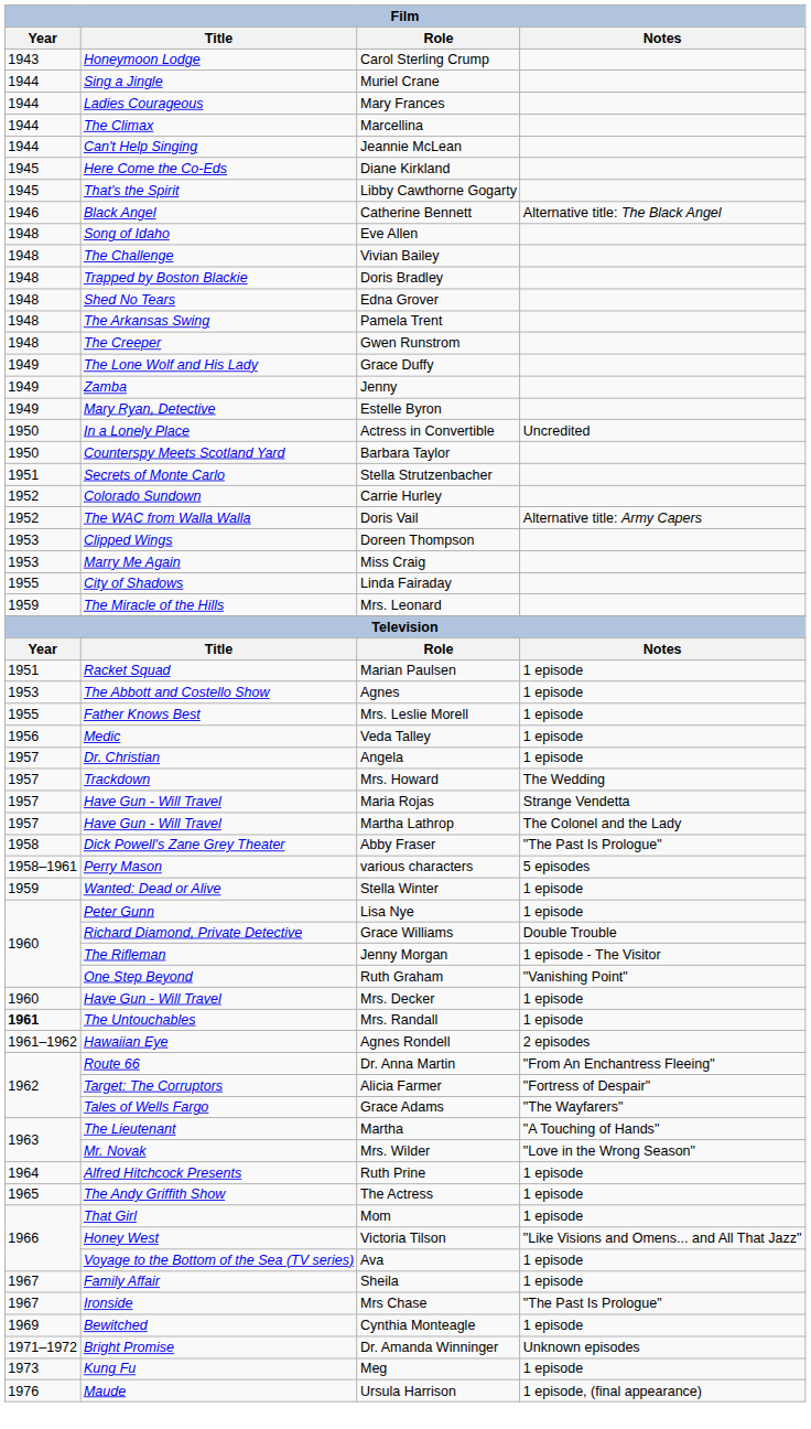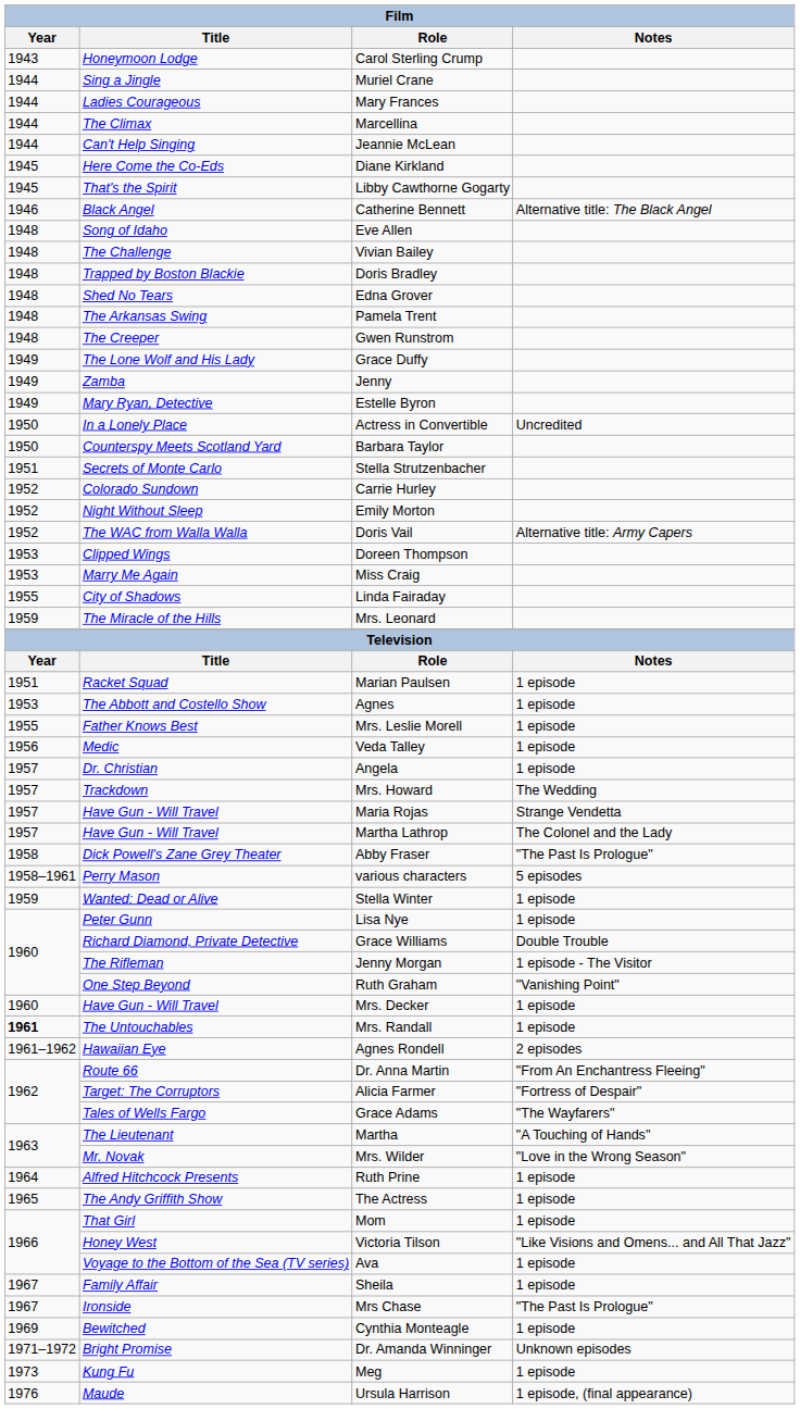 <table class="wikitable" style="font-size: 90%;">
 <tr>
 <th colspan="4" style="background: LightSteelBlue;">Film</th>
 </tr>
 <tr>
 <th>Year</th>
 <th>Title</th>
 <th>Role</th>
 <th>Notes</th>
 </tr>
 <tr>
 <td>1943</td>
 <td><em><a href='#'>Honeymoon Lodge</a></em></td>
 <td>Carol Sterling Crump</td>
 <td></td>
 </tr>
 <tr>
 <td>1944</td>
 <td><em><a href='#'>Sing a Jingle</a></em></td>
 <td>Muriel Crane</td>
 <td></td>
 </tr>
 <tr>
 <td>1944</td>
 <td><em><a href='#'>Ladies Courageous</a></em></td>
 <td>Mary Frances</td>
 <td></td>
 </tr>
 <tr>
 <td>1944</td>
 <td><em><a href='#'>The Climax</a></em></td>
 <td>Marcellina</td>
 <td></td>
 </tr>
 <tr>
 <td>1944</td>
 <td><em><a href='#'>Can't Help Singing</a></em></td>
 <td>Jeannie McLean</td>
 <td></td>
 </tr>
 <tr>
 <td>1945</td>
 <td><em><a href='#'>Here Come the Co-Eds</a></em></td>
 <td>Diane Kirkland</td>
 <td></td>
 </tr>
 <tr>
 <td>1945</td>
 <td><em><a href='#'>That's the Spirit</a></em></td>
 <td>Libby Cawthorne Gogarty</td>
 <td></td>
 </tr>
 <tr>
 <td>1946</td>
 <td><em><a href='#'>Black Angel</a></em></td>
 <td>Catherine Bennett</td>
 <td>Alternative title: <em>The Black Angel</em></td>
 </tr>
 <tr>
 <td>1948</td>
 <td><em><a href='#'>Song of Idaho</a></em></td>
 <td>Eve Allen</td>
 <td></td>
 </tr>
 <tr>
 <td>1948</td>
 <td><em><a href='#'>The Challenge</a></em></td>
 <td>Vivian Bailey</td>
 <td></td>
 </tr>
 <tr>
 <td>1948</td>
 <td><em><a href='#'>Trapped by Boston Blackie</a></em></td>
 <td>Doris Bradley</td>
 <td></td>
 </tr>
 <tr>
 <td>1948</td>
 <td><em><a href='#'>Shed No Tears</a></em></td>
 <td>Edna Grover</td>
 <td></td>
 </tr>
 <tr>
 <td>1948</td>
 <td><em><a href='#'>The Arkansas Swing</a></em></td>
 <td>Pamela Trent</td>
 <td></td>
 </tr>
 <tr>
 <td>1948</td>
 <td><em><a href='#'>The Creeper</a></em></td>
 <td>Gwen Runstrom</td>
 <td></td>
 </tr>
 <tr>
 <td>1949</td>
 <td><em><a href='#'>The Lone Wolf and His Lady</a></em></td>
 <td>Grace Duffy</td>
 <td></td>
 </tr>
 <tr>
 <td>1949</td>
 <td><em><a href='#'>Zamba</a></em></td>
 <td>Jenny</td>
 <td></td>
 </tr>
 <tr>
 <td>1949</td>
 <td><em><a href='#'>Mary Ryan, Detective</a></em></td>
 <td>Estelle Byron</td>
 <td></td>
 </tr>
 <tr>
 <td>1950</td>
 <td><em><a href='#'>In a Lonely Place</a></em></td>
 <td>Actress in Convertible</td>
 <td>Uncredited</td>
 </tr>
 <tr>
 <td>1950</td>
 <td><em><a href='#'>Counterspy Meets Scotland Yard</a></em></td>
 <td>Barbara Taylor</td>
 <td></td>
 </tr>
 <tr>
 <td>1951</td>
 <td><em><a href='#'>Secrets of Monte Carlo</a></em></td>
 <td>Stella Strutzenbacher</td>
 <td></td>
 </tr>
 <tr>
 <td>1952</td>
 <td><em><a href='#'>Colorado Sundown</a></em></td>
 <td>Carrie Hurley</td>
+<td></td>
+</tr>
+<tr>
+<td>1952</td>
+<td><em><a href='#'>Night Without Sleep</a></em></td>
+<td>Emily Morton</td>
 <td></td>
 </tr>
 <tr>
 <td>1952</td>
 <td><em><a href='#'>The WAC from Walla Walla</a></em></td>
 <td>Doris Vail</td>
 <td>Alternative title: <em>Army Capers</em></td>
 </tr>
 <tr>
 <td>1953</td>
 <td><em><a href='#'>Clipped Wings</a></em></td>
 <td>Doreen Thompson</td>
 <td></td>
 </tr>
 <tr>
 <td>1953</td>
 <td><em><a href='#'>Marry Me Again</a></em></td>
 <td>Miss Craig</td>
 <td></td>
 </tr>
 <tr>
 <td>1955</td>
 <td><em><a href='#'>City of Shadows</a></em></td>
 <td>Linda Fairaday</td>
 <td></td>
 </tr>
 <tr>
 <td>1959</td>
 <td><em><a href='#'>The Miracle of the Hills</a></em></td>
 <td>Mrs. Leonard</td>
 <td></td>
 </tr>
 <tr>
 </tr>
 <tr>
 <th colspan="4" style="background: LightSteelBlue;">Television</th>
 </tr>
 <tr>
 <th>Year</th>
 <th>Title</th>
 <th>Role</th>
 <th>Notes</th>
 </tr>
 <tr>
 <td>1951</td>
 <td><em><a href='#'>Racket Squad</a></em></td>
 <td>Marian Paulsen</td>
 <td>1 episode</td>
 </tr>
 <tr>
 <td>1953</td>
 <td><em><a href='#'>The Abbott and Costello Show</a></em></td>
 <td>Agnes</td>
 <td>1 episode</td>
 </tr>
 <tr>
 <td>1955</td>
 <td><em><a href='#'>Father Knows Best</a></em></td>
 <td>Mrs. Leslie Morell</td>
 <td>1 episode</td>
 </tr>
 <tr>
 <td>1956</td>
 <td><em><a href='#'>Medic</a></em></td>
 <td>Veda Talley</td>
 <td>1 episode</td>
 </tr>
 <tr>
 <td>1957</td>
 <td><em><a href='#'>Dr. Christian</a></em></td>
 <td>Angela</td>
 <td>1 episode</td>
 </tr>
 <tr>
 <td>1957</td>
 <td><em><a href='#'>Trackdown</a></em></td>
 <td>Mrs. Howard</td>
 <td>The Wedding</td>
 </tr>
 <tr>
 <td>1957</td>
 <td><em><a href='#'>Have Gun - Will Travel</a></em></td>
 <td>Maria Rojas</td>
 <td>Strange Vendetta</td>
 </tr>
 <tr>
 <td>1957</td>
 <td><em><a href='#'>Have Gun - Will Travel</a></em></td>
 <td>Martha Lathrop</td>
 <td>The Colonel and the Lady</td>
 </tr>
 <tr>
 <td>1958</td>
 <td><em><a href='#'>Dick Powell's Zane Grey Theater</a></em></td>
 <td>Abby Fraser</td>
 <td>"The Past Is Prologue"</td>
 </tr>
 <tr>
 <td>1958–1961</td>
 <td><em><a href='#'>Perry Mason</a></em></td>
 <td>various characters</td>
 <td>5 episodes</td>
 </tr>
 <tr>
 <td>1959</td>
 <td><em><a href='#'>Wanted: Dead or Alive</a></em></td>
 <td>Stella Winter</td>
 <td>1 episode</td>
 </tr>
 <tr>
 <td rowspan=4>1960</td>
 <td><em><a href='#'>Peter Gunn</a></em></td>
 <td>Lisa Nye</td>
 <td>1 episode</td>
 </tr>
 <tr>
 <td><em><a href='#'>Richard Diamond, Private Detective</a></em></td>
 <td>Grace Williams</td>
 <td>Double Trouble</td>
 </tr>
 <tr>
 <td><em><a href='#'>The Rifleman</a></em></td>
 <td>Jenny Morgan</td>
 <td>1 episode - The Visitor</td>
 </tr>
 <tr>
 <td><em><a href='#'>One Step Beyond</a></em></td>
 <td>Ruth Graham</td>
 <td>"Vanishing Point"</td>
 </tr>
 <tr>
 <td>1960</td>
 <td><em><a href='#'>Have Gun - Will Travel</a></em></td>
 <td>Mrs. Decker</td>
 <td>1 episode</td>
 </tr>
 <tr>
 <td><strong>1961</strong></td>
 <td><em><a href='#'>The Untouchables</a></em></td>
 <td>Mrs. Randall</td>
 <td>1 episode</td>
 </tr>
 <tr>
 <td>1961–1962</td>
 <td><em><a href='#'>Hawaiian Eye</a></em></td>
 <td>Agnes Rondell</td>
 <td>2 episodes</td>
 </tr>
 <tr>
 <td rowspan=3>1962</td>
 <td><em><a href='#'>Route 66</a></em></td>
 <td>Dr. Anna Martin</td>
 <td>"From An Enchantress Fleeing"</td>
 </tr>
 <tr>
 <td><em><a href='#'>Target: The Corruptors</a></em></td>
 <td>Alicia Farmer</td>
 <td>"Fortress of Despair"</td>
 </tr>
 <tr>
 <td><em><a href='#'>Tales of Wells Fargo</a></em></td>
 <td>Grace Adams</td>
 <td>"The Wayfarers"</td>
 </tr>
 <tr>
 <td rowspan=2>1963</td>
 <td><em><a href='#'>The Lieutenant</a></em></td>
 <td>Martha</td>
 <td>"A Touching of Hands"</td>
 </tr>
 <tr>
 <td><em><a href='#'>Mr. Novak</a></em></td>
 <td>Mrs. Wilder</td>
 <td>"Love in the Wrong Season"</td>
 </tr>
 <tr>
 <td>1964</td>
 <td><em><a href='#'>Alfred Hitchcock Presents</a></em></td>
 <td>Ruth Prine</td>
 <td>1 episode</td>
 </tr>
 <tr>
 <td>1965</td>
 <td><em><a href='#'>The Andy Griffith Show</a></em></td>
 <td>The Actress</td>
 <td>1 episode</td>
 </tr>
 <tr>
 <td rowspan=3>1966</td>
 <td><em><a href='#'>That Girl</a></em></td>
 <td>Mom</td>
 <td>1 episode</td>
 </tr>
 <tr>
 <td><em><a href='#'>Honey West</a></em></td>
 <td>Victoria Tilson</td>
 <td>"Like Visions and Omens... and All That Jazz"</td>
 </tr>
 <tr>
 <td><em><a href='#'>Voyage to the Bottom of the Sea (TV series)</a></em></td>
 <td>Ava</td>
 <td>1 episode</td>
 </tr>
 <tr>
 <td>1967</td>
 <td><em><a href='#'>Family Affair</a></em></td>
 <td>Sheila</td>
 <td>1 episode</td>
 </tr>
 <tr>
 <td>1967</td>
 <td><em><a href='#'>Ironside</a></em></td>
 <td>Mrs Chase</td>
 <td>"The Past Is Prologue"</td>
 </tr>
 <tr>
 <td>1969</td>
 <td><em><a href='#'>Bewitched</a></em></td>
 <td>Cynthia Monteagle</td>
 <td>1 episode</td>
 </tr>
 <tr>
 <td>1971–1972</td>
 <td><em><a href='#'>Bright Promise</a></em></td>
 <td>Dr. Amanda Winninger</td>
 <td>Unknown episodes</td>
 </tr>
 <tr>
 <td>1973</td>
 <td><em><a href='#'>Kung Fu</a></em></td>
 <td>Meg</td>
 <td>1 episode</td>
 </tr>
 <tr>
 <td>1976</td>
 <td><em><a href='#'>Maude</a></em></td>
 <td>Ursula Harrison</td>
 <td>1 episode, (final appearance)</td>
 </tr>
 </table>
